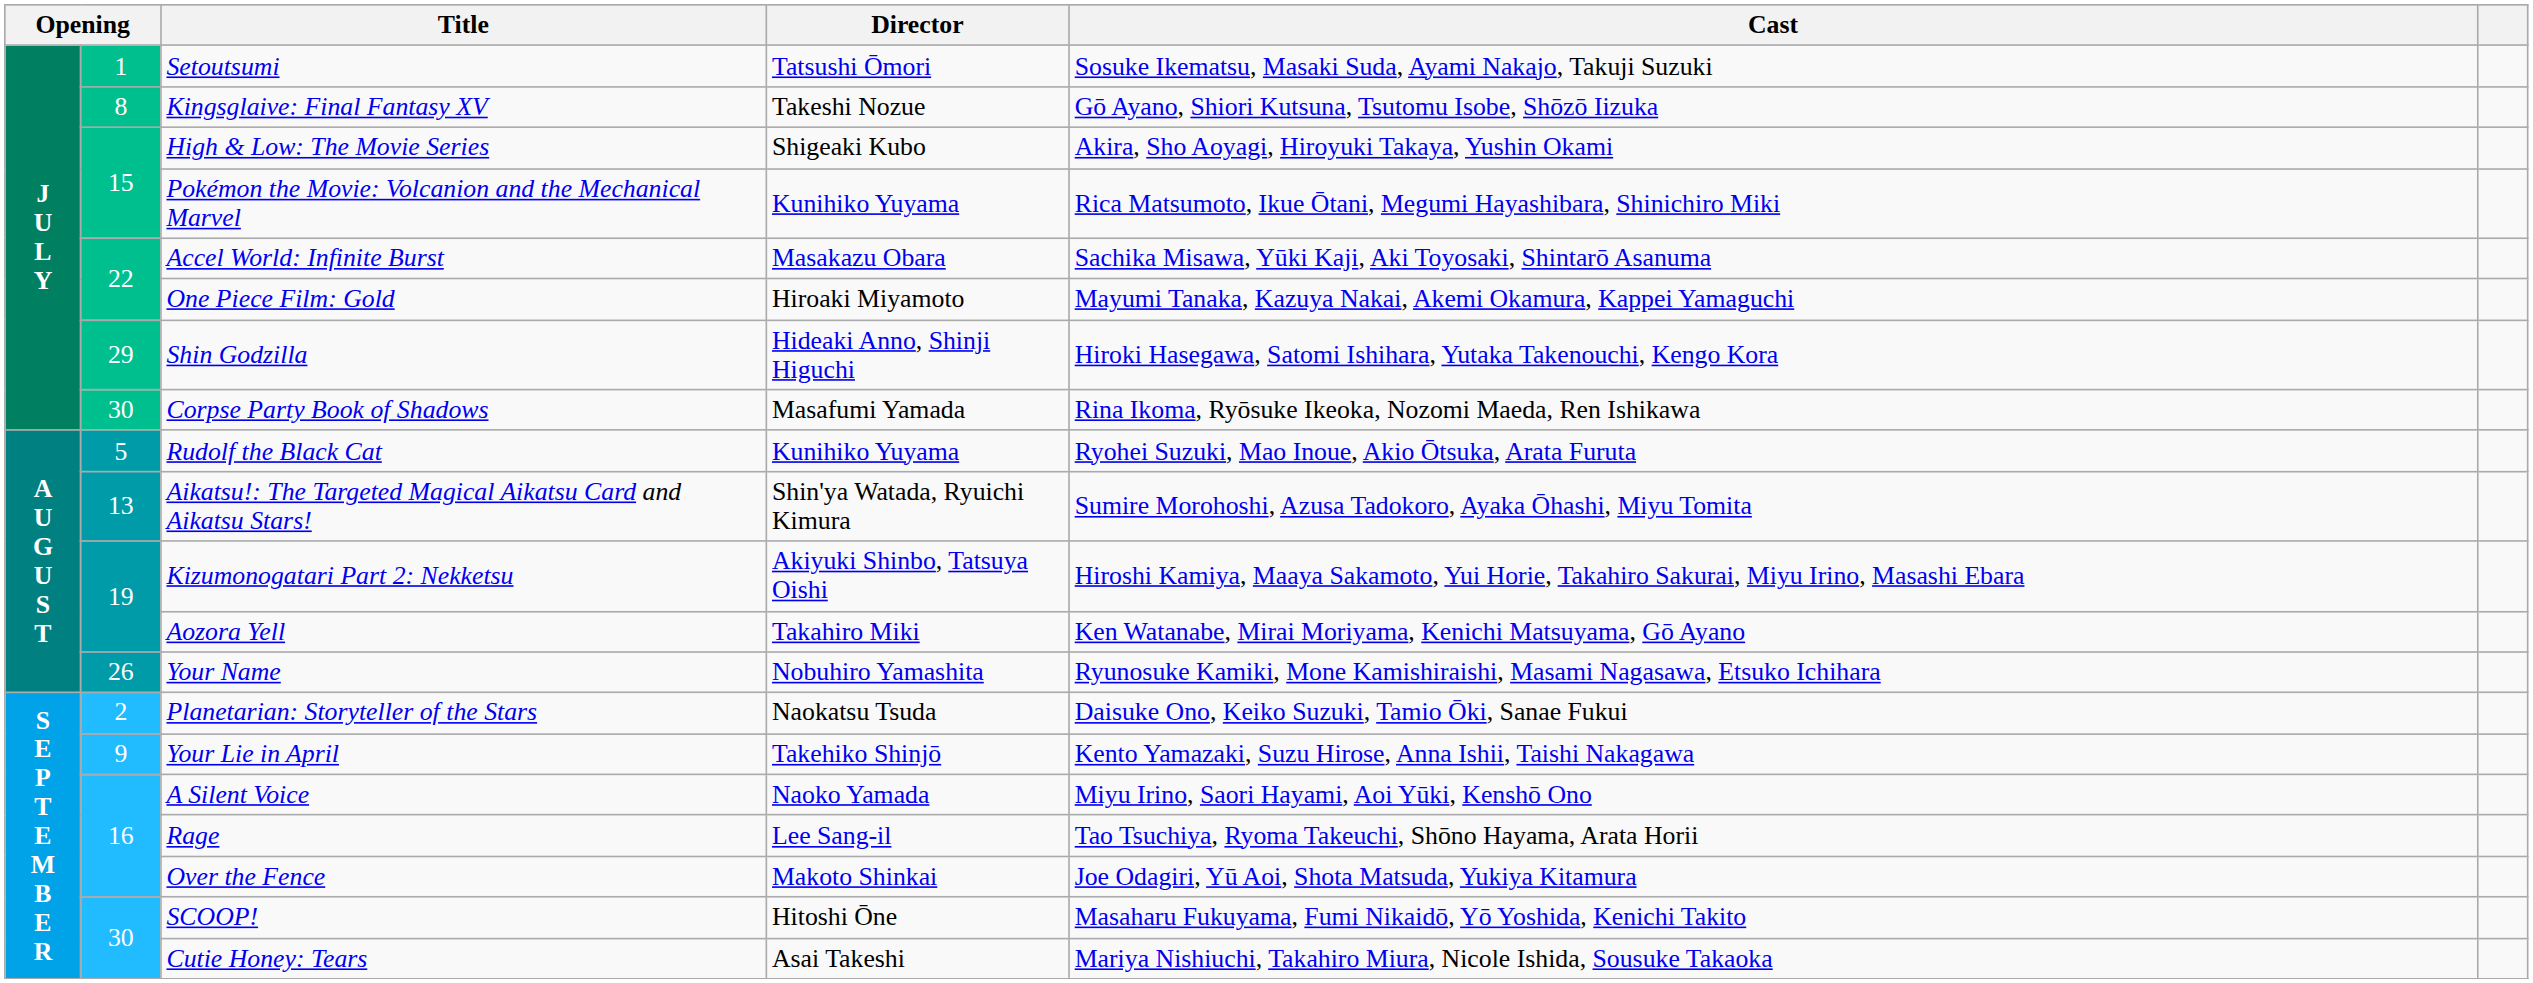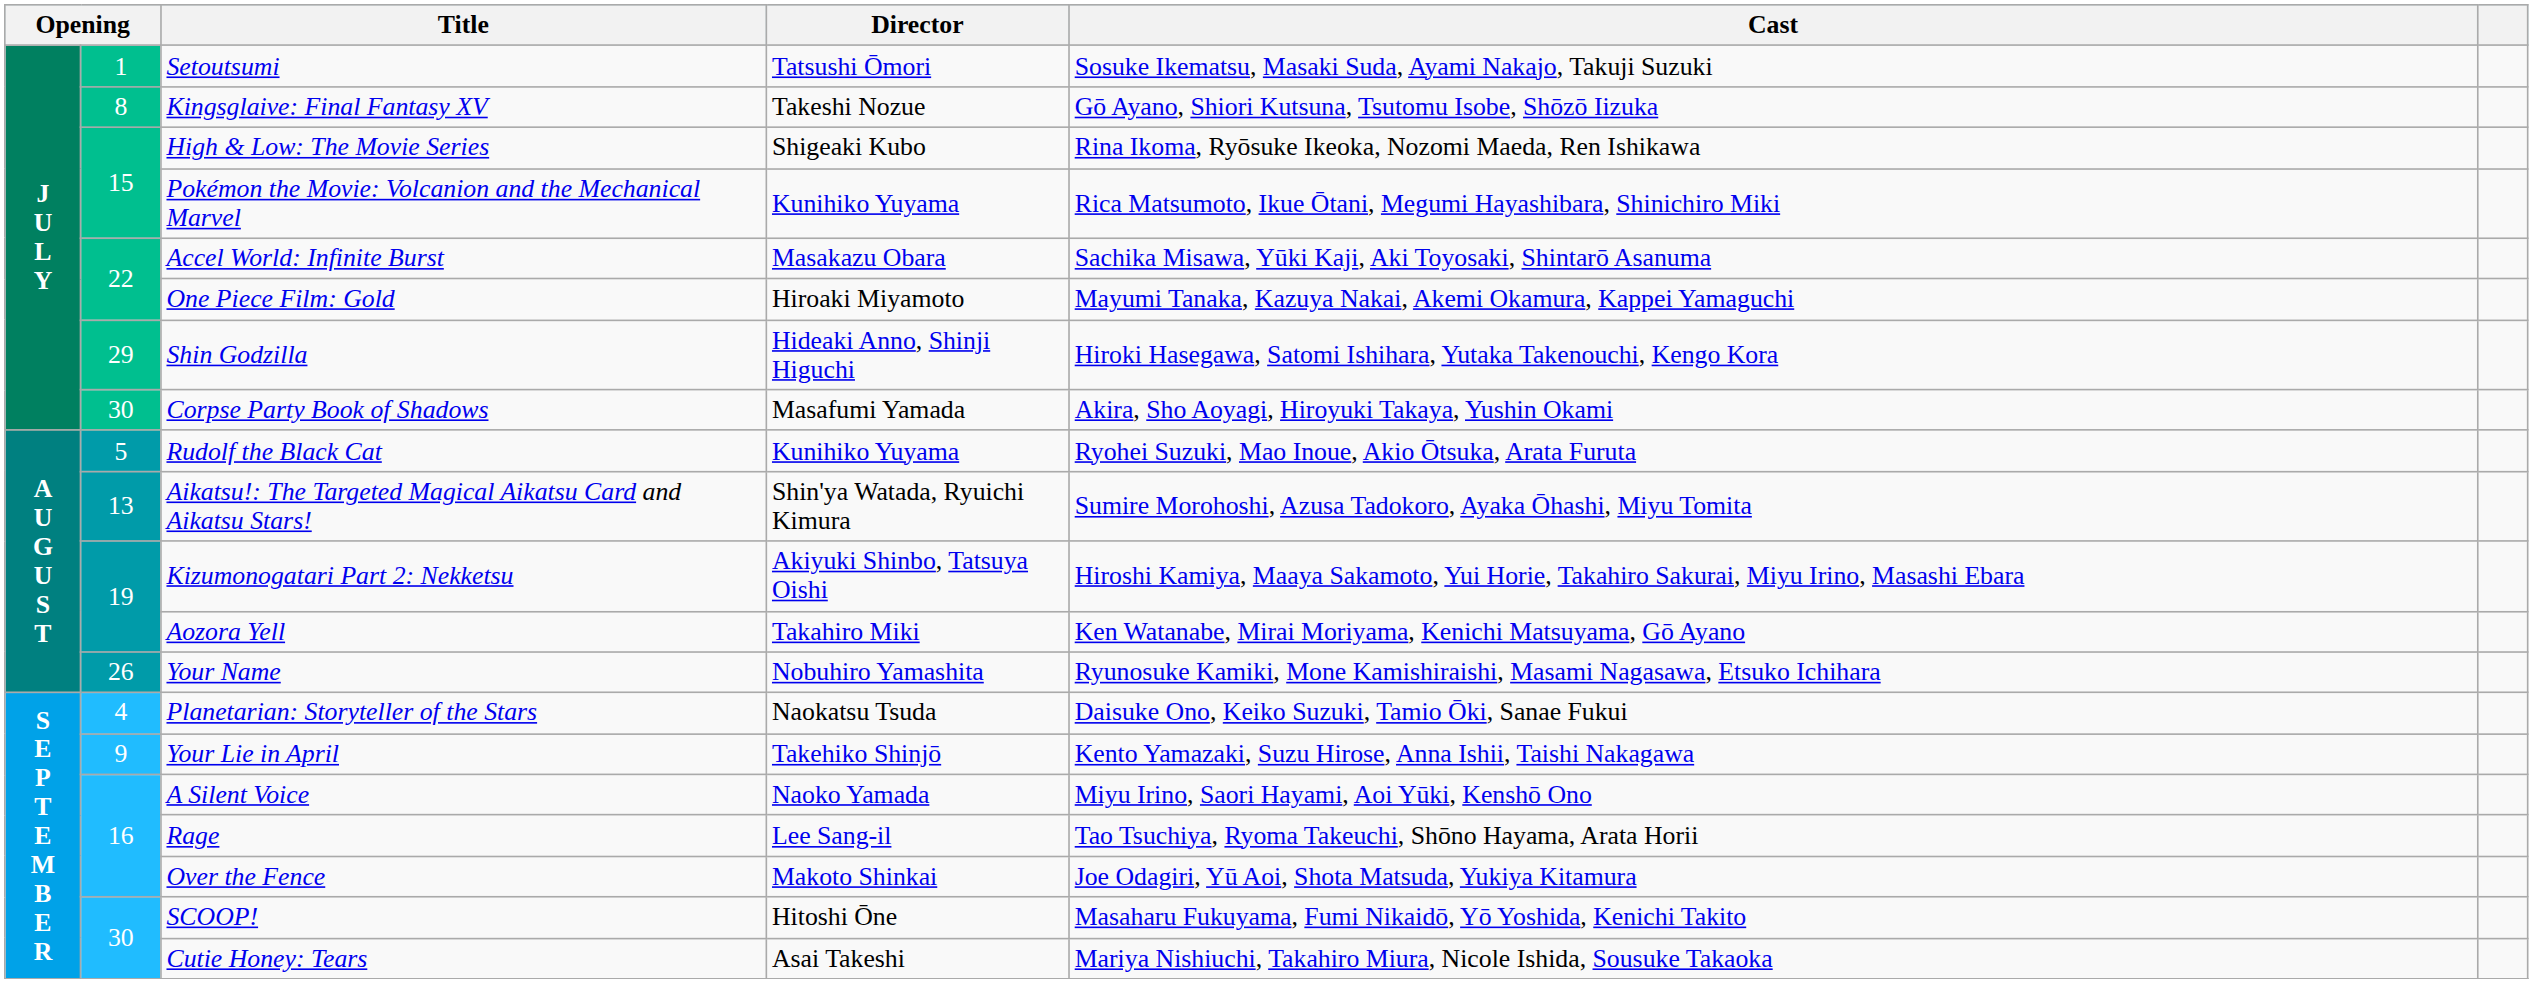 <table class="wikitable">
 <tr style="background:#b0e0e6; text-align:center;">
 <th colspan="2">Opening</th>
 <th style="width:24%;">Title</th>
 <th style="width:12%">Director</th>
 <th>Cast</th>
 <th style="width:2%;"></th>
 </tr>
 <tr>
 <th rowspan="8" style="text-align:center; background:#008060; color:white;">J<br>U<br>L<br>Y</th>
 <td rowspan="1" style="text-align:center; background:#00BF8F; color:white;">1</td>
 <td><em><a href='#'>Setoutsumi</a></em></td>
 <td><a href='#'>Tatsushi Ōmori</a></td>
 <td><a href='#'>Sosuke Ikematsu</a>, <a href='#'>Masaki Suda</a>, <a href='#'>Ayami Nakajo</a>, Takuji Suzuki</td>
 <td></td>
 </tr>
 <tr>
 <td rowspan="1" style="text-align:center; background:#00BF8F; color:white;">8</td>
 <td><em><a href='#'>Kingsglaive: Final Fantasy XV</a></em></td>
 <td>Takeshi Nozue</td>
 <td><a href='#'>Gō Ayano</a>, <a href='#'>Shiori Kutsuna</a>, <a href='#'>Tsutomu Isobe</a>, <a href='#'>Shōzō Iizuka</a></td>
 <td></td>
 </tr>
 <tr>
 <td rowspan="2" style="text-align:center; background:#00BF8F; color:white;">15</td>
 <td><em><a href='#'>High & Low: The Movie Series</a></em></td>
 <td>Shigeaki Kubo</td>
-<td><a href='#'>Akira</a>, <a href='#'>Sho Aoyagi</a>, <a href='#'>Hiroyuki Takaya</a>, <a href='#'>Yushin Okami</a></td>
+<td><a href='#'>Rina Ikoma</a>, Ryōsuke Ikeoka, Nozomi Maeda, Ren Ishikawa</td>
 <td></td>
 </tr>
 <tr>
 <td><em><a href='#'>Pokémon the Movie: Volcanion and the Mechanical Marvel</a></em></td>
 <td><a href='#'>Kunihiko Yuyama</a></td>
 <td><a href='#'>Rica Matsumoto</a>, <a href='#'>Ikue Ōtani</a>, <a href='#'>Megumi Hayashibara</a>, <a href='#'>Shinichiro Miki</a></td>
 <td></td>
 </tr>
 <tr>
 <td rowspan="2" style="text-align:center; background:#00BF8F; color:white;">22</td>
 <td><em><a href='#'>Accel World: Infinite Burst</a></em></td>
 <td><a href='#'>Masakazu Obara</a></td>
 <td><a href='#'>Sachika Misawa</a>, <a href='#'>Yūki Kaji</a>, <a href='#'>Aki Toyosaki</a>, <a href='#'>Shintarō Asanuma</a></td>
 <td></td>
 </tr>
 <tr>
 <td><em><a href='#'>One Piece Film: Gold</a></em></td>
 <td>Hiroaki Miyamoto</td>
 <td><a href='#'>Mayumi Tanaka</a>, <a href='#'>Kazuya Nakai</a>, <a href='#'>Akemi Okamura</a>, <a href='#'>Kappei Yamaguchi</a></td>
 <td></td>
 </tr>
 <tr>
 <td rowspan="1" style="text-align:center; background:#00BF8F; color:white;">29</td>
 <td><em><a href='#'>Shin Godzilla</a></em></td>
 <td><a href='#'>Hideaki Anno</a>, <a href='#'>Shinji Higuchi</a></td>
 <td><a href='#'>Hiroki Hasegawa</a>, <a href='#'>Satomi Ishihara</a>, <a href='#'>Yutaka Takenouchi</a>, <a href='#'>Kengo Kora</a></td>
 <td></td>
 </tr>
 <tr>
 <td rowspan="1" style="text-align:center; background:#00BF8F; color:white;">30</td>
 <td><em><a href='#'>Corpse Party Book of Shadows</a></em></td>
 <td>Masafumi Yamada</td>
-<td><a href='#'>Rina Ikoma</a>, Ryōsuke Ikeoka, Nozomi Maeda, Ren Ishikawa</td>
+<td><a href='#'>Akira</a>, <a href='#'>Sho Aoyagi</a>, <a href='#'>Hiroyuki Takaya</a>, <a href='#'>Yushin Okami</a></td>
 <td></td>
 </tr>
 <tr>
 <th rowspan="5" style="text-align:center; background:#008080; color:white;">A<br>U<br>G<br>U<br>S<br>T</th>
 <td rowspan="1" style="text-align:center; background:#009BA9; color:white;">5</td>
 <td><em><a href='#'>Rudolf the Black Cat</a></em></td>
 <td><a href='#'>Kunihiko Yuyama</a></td>
 <td><a href='#'>Ryohei Suzuki</a>, <a href='#'>Mao Inoue</a>, <a href='#'>Akio Ōtsuka</a>, <a href='#'>Arata Furuta</a></td>
 <td></td>
 </tr>
 <tr>
 <td rowspan="1" style="text-align:center; background:#009BA9; color:white;">13</td>
 <td><em><a href='#'>Aikatsu!: The Targeted Magical Aikatsu Card</a> and <a href='#'>Aikatsu Stars!</a></em></td>
 <td>Shin'ya Watada, Ryuichi Kimura</td>
 <td><a href='#'>Sumire Morohoshi</a>, <a href='#'>Azusa Tadokoro</a>, <a href='#'>Ayaka Ōhashi</a>, <a href='#'>Miyu Tomita</a></td>
 <td></td>
 </tr>
 <tr>
 <td rowspan="2" style="text-align:center; background:#009BA9; color:white;">19</td>
 <td><em><a href='#'>Kizumonogatari Part 2: Nekketsu</a></em></td>
 <td><a href='#'>Akiyuki Shinbo</a>, <a href='#'>Tatsuya Oishi</a></td>
 <td><a href='#'>Hiroshi Kamiya</a>, <a href='#'>Maaya Sakamoto</a>, <a href='#'>Yui Horie</a>, <a href='#'>Takahiro Sakurai</a>, <a href='#'>Miyu Irino</a>, <a href='#'>Masashi Ebara</a></td>
 <td></td>
 </tr>
 <tr>
 <td><em><a href='#'>Aozora Yell</a></em></td>
 <td><a href='#'>Takahiro Miki</a></td>
 <td><a href='#'>Ken Watanabe</a>, <a href='#'>Mirai Moriyama</a>, <a href='#'>Kenichi Matsuyama</a>, <a href='#'>Gō Ayano</a></td>
 <td></td>
 </tr>
 <tr>
 <td rowspan="1" style="text-align:center; background:#009BA9; color:white;">26</td>
 <td><em><a href='#'>Your Name</a></em></td>
 <td><a href='#'>Nobuhiro Yamashita</a></td>
 <td><a href='#'>Ryunosuke Kamiki</a>, <a href='#'>Mone Kamishiraishi</a>, <a href='#'>Masami Nagasawa</a>, <a href='#'>Etsuko Ichihara</a></td>
 <td></td>
 </tr>
 <tr>
 <th rowspan="7" style="text-align:center; background:#00A2E8; color:white;">S<br>E<br>P<br>T<br>E<br>M<br>B<br>E<br>R</th>
-<td rowspan="1" style="text-align:center; background:#20BCFF; color:white;">2</td>
+<td rowspan="1" style="text-align:center; background:#20BCFF; color:white;">4</td>
 <td><em><a href='#'>Planetarian: Storyteller of the Stars</a></em></td>
 <td>Naokatsu Tsuda</td>
 <td><a href='#'>Daisuke Ono</a>, <a href='#'>Keiko Suzuki</a>, <a href='#'>Tamio Ōki</a>, Sanae Fukui</td>
 <td></td>
 </tr>
 <tr>
 <td rowspan="1" style="text-align:center; background:#20BCFF; color:white;">9</td>
 <td><em><a href='#'>Your Lie in April</a></em></td>
 <td><a href='#'>Takehiko Shinjō</a></td>
 <td><a href='#'>Kento Yamazaki</a>, <a href='#'>Suzu Hirose</a>, <a href='#'>Anna Ishii</a>, <a href='#'>Taishi Nakagawa</a></td>
 <td></td>
 </tr>
 <tr>
 <td rowspan="3" style="text-align:center; background:#20BCFF; color:white;">16</td>
 <td><em><a href='#'>A Silent Voice</a></em></td>
 <td><a href='#'>Naoko Yamada</a></td>
 <td><a href='#'>Miyu Irino</a>, <a href='#'>Saori Hayami</a>, <a href='#'>Aoi Yūki</a>, <a href='#'>Kenshō Ono</a></td>
 <td></td>
 </tr>
 <tr>
 <td><em><a href='#'>Rage</a></em></td>
 <td><a href='#'>Lee Sang-il</a></td>
 <td><a href='#'>Tao Tsuchiya</a>, <a href='#'>Ryoma Takeuchi</a>, Shōno Hayama, Arata Horii</td>
 <td></td>
 </tr>
 <tr>
 <td><em><a href='#'>Over the Fence</a></em></td>
 <td><a href='#'>Makoto Shinkai</a></td>
 <td><a href='#'>Joe Odagiri</a>, <a href='#'>Yū Aoi</a>, <a href='#'>Shota Matsuda</a>, <a href='#'>Yukiya Kitamura</a></td>
 <td></td>
 </tr>
 <tr>
 <td rowspan="2" style="text-align:center; background:#20BCFF; color:white;">30</td>
 <td><em><a href='#'>SCOOP!</a></em></td>
 <td>Hitoshi Ōne</td>
 <td><a href='#'>Masaharu Fukuyama</a>, <a href='#'>Fumi Nikaidō</a>, <a href='#'>Yō Yoshida</a>, <a href='#'>Kenichi Takito</a></td>
 <td></td>
 </tr>
 <tr>
 <td><em><a href='#'>Cutie Honey: Tears</a></em></td>
 <td>Asai Takeshi</td>
 <td><a href='#'>Mariya Nishiuchi</a>, <a href='#'>Takahiro Miura</a>, Nicole Ishida, <a href='#'>Sousuke Takaoka</a></td>
 <td></td>
 </tr>
 <tr>
 </tr>
 </table>
